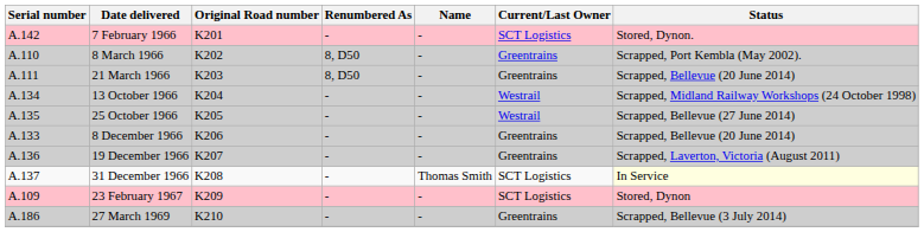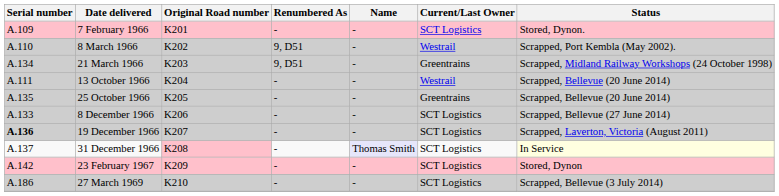 <table class="wikitable sortable">
 <tr>
 <th>Serial number</th>
 <th>Date delivered</th>
 <th>Original Road number</th>
 <th>Renumbered As</th>
 <th>Name</th>
 <th>Current/Last Owner</th>
 <th>Status</th>
 </tr>
 <tr>
-<td bgcolor=#ffc0cb>A.142</td>
+<td bgcolor=#ffc0cb>A.109</td>
 <td bgcolor=#ffc0cb>7 February 1966</td>
 <td bgcolor=#ffc0cb>K201</td>
 <td bgcolor=#ffc0cb>-</td>
 <td bgcolor=#ffc0cb>-</td>
 <td bgcolor=#ffc0cb><a href='#'>SCT Logistics</a></td>
 <td bgcolor=#ffc0cb>Stored, Dynon.</td>
 </tr>
 <tr>
 <td bgcolor=#cecece>A.110</td>
 <td bgcolor=#cecece>8 March 1966</td>
 <td bgcolor=#cecece>K202</td>
-<td bgcolor=#cecece>8, D50</td>
+<td bgcolor=#cecece>9, D51</td>
 <td bgcolor=#cecece>-</td>
-<td bgcolor=#cecece><a href='#'>Greentrains</a></td>
+<td bgcolor=#cecece><a href='#'>Westrail</a></td>
 <td bgcolor=#cecece>Scrapped, Port Kembla (May 2002).</td>
 </tr>
 <tr>
-<td bgcolor=#cecece>A.111</td>
+<td bgcolor=#cecece>A.134</td>
 <td bgcolor=#cecece>21 March 1966</td>
 <td bgcolor=#cecece>K203</td>
-<td bgcolor=#cecece>8, D50</td>
+<td bgcolor=#cecece>9, D51</td>
 <td bgcolor=#cecece>-</td>
 <td bgcolor=#cecece>Greentrains</td>
-<td bgcolor=#cecece>Scrapped, <a href='#'>Bellevue</a> (20 June 2014)</td>
+<td bgcolor=#cecece>Scrapped, <a href='#'>Midland Railway Workshops</a> (24 October 1998)</td>
 </tr>
 <tr>
-<td bgcolor=#cecece>A.134</td>
+<td bgcolor=#cecece>A.111</td>
 <td bgcolor=#cecece>13 October 1966</td>
 <td bgcolor=#cecece>K204</td>
 <td bgcolor=#cecece>-</td>
 <td bgcolor=#cecece>-</td>
 <td bgcolor=#cecece><a href='#'>Westrail</a></td>
-<td bgcolor=#cecece>Scrapped, <a href='#'>Midland Railway Workshops</a> (24 October 1998)</td>
+<td bgcolor=#cecece>Scrapped, <a href='#'>Bellevue</a> (20 June 2014)</td>
 </tr>
 <tr>
 <td bgcolor=#cecece>A.135</td>
 <td bgcolor=#cecece>25 October 1966</td>
 <td bgcolor=#cecece>K205</td>
 <td bgcolor=#cecece>-</td>
 <td bgcolor=#cecece>-</td>
-<td bgcolor=#cecece><a href='#'>Westrail</a></td>
-<td bgcolor=#cecece>Scrapped, Bellevue (27 June 2014)</td>
+<td bgcolor=#cecece>Greentrains</td>
+<td bgcolor=#cecece>Scrapped, Bellevue (20 June 2014)</td>
 </tr>
 <tr>
 <td bgcolor=#cecece>A.133</td>
 <td bgcolor=#cecece>8 December 1966</td>
 <td bgcolor=#cecece>K206</td>
 <td bgcolor=#cecece>-</td>
 <td bgcolor=#cecece>-</td>
-<td bgcolor=#cecece>Greentrains</td>
-<td bgcolor=#cecece>Scrapped, Bellevue (20 June 2014)</td>
+<td bgcolor=#cecece>SCT Logistics</td>
+<td bgcolor=#cecece>Scrapped, Bellevue (27 June 2014)</td>
 </tr>
 <tr>
-<td bgcolor=#cecece>A.136</td>
+<td bgcolor=#cecece><strong>A.136</strong></td>
 <td bgcolor=#cecece>19 December 1966</td>
 <td bgcolor=#cecece>K207</td>
 <td bgcolor=#cecece>-</td>
 <td bgcolor=#cecece>-</td>
-<td bgcolor=#cecece>Greentrains</td>
+<td bgcolor=#cecece>SCT Logistics</td>
 <td bgcolor=#cecece>Scrapped, <a href='#'>Laverton, Victoria</a> (August 2011)</td>
 </tr>
 <tr>
 <td>A.137</td>
 <td>31 December 1966</td>
-<td>K208</td>
+<td style="background: pink;">K208</td>
 <td>-</td>
-<td>Thomas Smith</td>
+<td style="background: lavender;">Thomas Smith</td>
 <td>SCT Logistics</td>
 <td style="background: lightyellow;">In Service</td>
 </tr>
 <tr>
-<td bgcolor=#ffc0cb>A.109</td>
+<td bgcolor=#ffc0cb>A.142</td>
 <td bgcolor=#ffc0cb>23 February 1967</td>
 <td bgcolor=#ffc0cb>K209</td>
 <td bgcolor=#ffc0cb>-</td>
 <td bgcolor=#ffc0cb>-</td>
 <td bgcolor=#ffc0cb>SCT Logistics</td>
 <td bgcolor=#ffc0cb>Stored, Dynon</td>
 </tr>
 <tr>
 <td bgcolor=#cecece>A.186</td>
 <td bgcolor=#cecece>27 March 1969</td>
 <td bgcolor=#cecece>K210</td>
 <td bgcolor=#cecece>-</td>
 <td bgcolor=#cecece>-</td>
-<td bgcolor=#cecece>Greentrains</td>
+<td bgcolor=#cecece>SCT Logistics</td>
 <td bgcolor=#cecece>Scrapped, Bellevue (3 July 2014)</td>
 </tr>
 <tr>
 </tr>
 </table>
